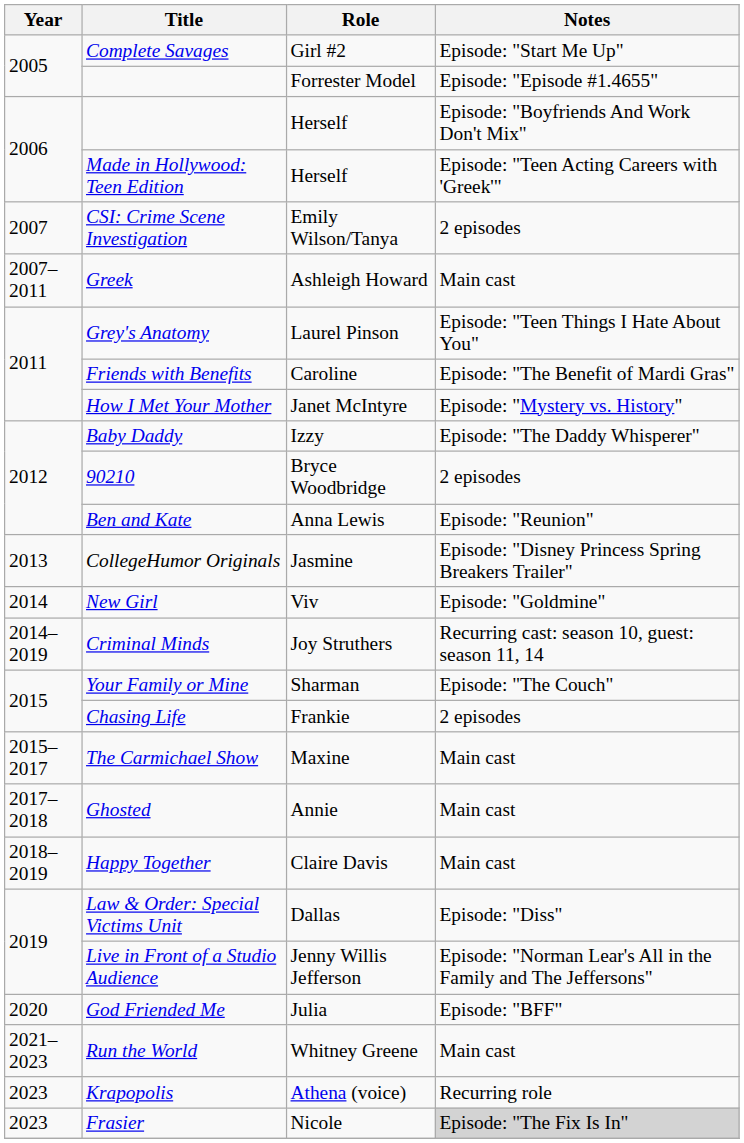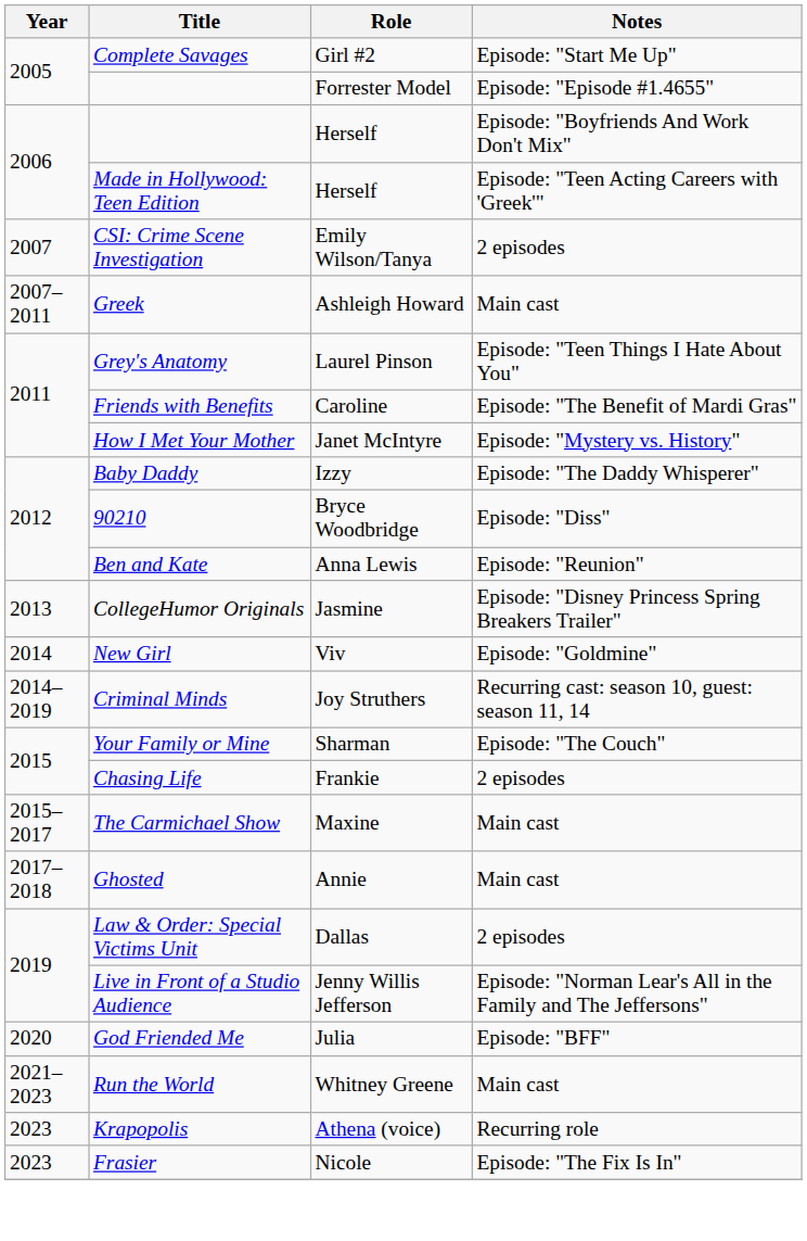 <table class="wikitable sortable">
 <tr>
 <th>Year</th>
 <th>Title</th>
 <th>Role</th>
 <th class="unsortable">Notes</th>
 </tr>
 <tr>
 <td rowspan=2>2005</td>
 <td><em><a href='#'>Complete Savages</a></em></td>
 <td>Girl #2</td>
 <td>Episode: "Start Me Up"</td>
 </tr>
 <tr>
 <td><em></em></td>
 <td>Forrester Model</td>
 <td>Episode: "Episode #1.4655"</td>
 </tr>
 <tr>
 <td rowspan=2>2006</td>
 <td><em></em></td>
 <td>Herself</td>
 <td>Episode: "Boyfriends And Work Don't Mix"</td>
 </tr>
 <tr>
 <td><em><a href='#'>Made in Hollywood: Teen Edition</a></em></td>
 <td>Herself</td>
 <td>Episode: "Teen Acting Careers with 'Greek'"</td>
 </tr>
 <tr>
 <td>2007</td>
 <td><em><a href='#'>CSI: Crime Scene Investigation</a></em></td>
 <td>Emily Wilson/Tanya</td>
 <td>2 episodes</td>
 </tr>
 <tr>
 <td>2007–2011</td>
 <td><em><a href='#'>Greek</a></em></td>
 <td>Ashleigh Howard</td>
 <td>Main cast</td>
 </tr>
 <tr>
 <td rowspan=3>2011</td>
 <td><em><a href='#'>Grey's Anatomy</a></em></td>
 <td>Laurel Pinson</td>
 <td>Episode: "Teen Things I Hate About You"</td>
 </tr>
 <tr>
 <td><em><a href='#'>Friends with Benefits</a></em></td>
 <td>Caroline</td>
 <td>Episode: "The Benefit of Mardi Gras"</td>
 </tr>
 <tr>
 <td><em><a href='#'>How I Met Your Mother</a></em></td>
 <td>Janet McIntyre</td>
 <td>Episode: "<a href='#'>Mystery vs. History</a>"</td>
 </tr>
 <tr>
 <td rowspan=3>2012</td>
 <td><em><a href='#'>Baby Daddy</a></em></td>
 <td>Izzy</td>
 <td>Episode: "The Daddy Whisperer"</td>
 </tr>
 <tr>
 <td><em><a href='#'>90210</a></em></td>
 <td>Bryce Woodbridge</td>
-<td>2 episodes</td>
+<td>Episode: "Diss"</td>
 </tr>
 <tr>
 <td><em><a href='#'>Ben and Kate</a></em></td>
 <td>Anna Lewis</td>
 <td>Episode: "Reunion"</td>
 </tr>
 <tr>
 <td>2013</td>
 <td><em>CollegeHumor Originals</em></td>
 <td>Jasmine</td>
 <td>Episode: "Disney Princess Spring Breakers Trailer"</td>
 </tr>
 <tr>
 <td>2014</td>
 <td><em><a href='#'>New Girl</a></em></td>
 <td>Viv</td>
 <td>Episode: "Goldmine"</td>
 </tr>
 <tr>
 <td>2014–2019</td>
 <td><em><a href='#'>Criminal Minds</a></em></td>
 <td>Joy Struthers</td>
 <td>Recurring cast: season 10, guest: season 11, 14</td>
 </tr>
 <tr>
 <td rowspan=2>2015</td>
 <td><em><a href='#'>Your Family or Mine</a></em></td>
 <td>Sharman</td>
 <td>Episode: "The Couch"</td>
 </tr>
 <tr>
 <td><em><a href='#'>Chasing Life</a></em></td>
 <td>Frankie</td>
 <td>2 episodes</td>
 </tr>
 <tr>
 <td>2015–2017</td>
 <td><em><a href='#'>The Carmichael Show</a></em></td>
 <td>Maxine</td>
 <td>Main cast</td>
 </tr>
 <tr>
 <td>2017–2018</td>
 <td><em><a href='#'>Ghosted</a></em></td>
 <td>Annie</td>
 <td>Main cast</td>
 </tr>
 <tr>
-<td>2018–2019</td>
-<td><em><a href='#'>Happy Together</a></em></td>
-<td>Claire Davis</td>
-<td>Main cast</td>
-</tr>
-<tr>
 <td rowspan=2>2019</td>
 <td><em><a href='#'>Law & Order: Special Victims Unit</a></em></td>
 <td>Dallas</td>
-<td>Episode: "Diss"</td>
+<td>2 episodes</td>
 </tr>
 <tr>
 <td><em><a href='#'>Live in Front of a Studio Audience</a></em></td>
 <td>Jenny Willis Jefferson</td>
 <td>Episode: "Norman Lear's All in the Family and The Jeffersons"</td>
 </tr>
 <tr>
 <td>2020</td>
 <td><em><a href='#'>God Friended Me</a></em></td>
 <td>Julia</td>
 <td>Episode: "BFF"</td>
 </tr>
 <tr>
 <td>2021–2023</td>
 <td><em><a href='#'>Run the World</a></em></td>
 <td>Whitney Greene</td>
 <td>Main cast</td>
 </tr>
 <tr>
 <td>2023</td>
 <td><em><a href='#'>Krapopolis</a></em></td>
 <td><a href='#'>Athena</a> (voice)</td>
 <td>Recurring role</td>
 </tr>
 <tr>
 <td>2023</td>
 <td><em><a href='#'>Frasier</a></em></td>
 <td>Nicole</td>
-<td style="background: lightgrey;">Episode: "The Fix Is In"</td>
+<td>Episode: "The Fix Is In"</td>
 </tr>
 <tr>
 </tr>
 </table>
